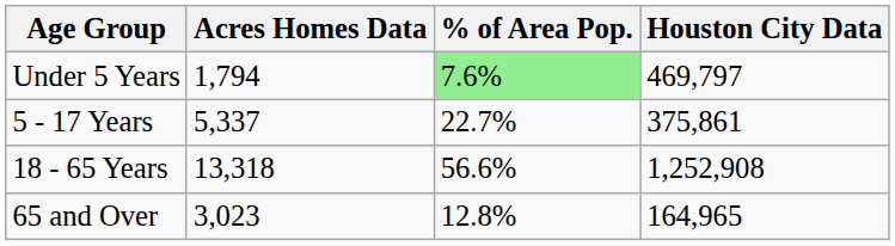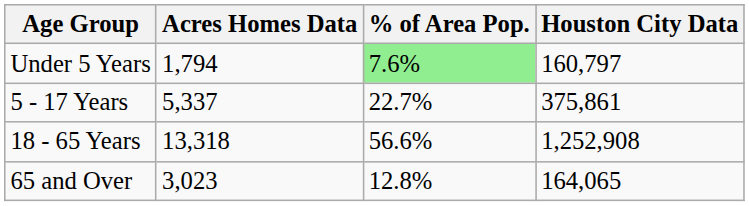 <table class="wikitable">
 <tr>
 <th>Age Group</th>
 <th>Acres Homes Data</th>
 <th>% of Area Pop.</th>
 <th>Houston City Data</th>
 </tr>
 <tr>
 <td>Under 5 Years</td>
 <td>1,794</td>
 <td style="background: lightgreen;">7.6%</td>
-<td>469,797</td>
+<td>160,797</td>
 </tr>
 <tr>
 <td>5 - 17 Years</td>
 <td>5,337</td>
 <td>22.7%</td>
 <td>375,861</td>
 </tr>
 <tr>
 <td>18 - 65 Years</td>
 <td>13,318</td>
 <td>56.6%</td>
 <td>1,252,908</td>
 </tr>
 <tr>
 <td>65 and Over</td>
 <td>3,023</td>
 <td>12.8%</td>
-<td>164,965</td>
+<td>164,065</td>
 </tr>
 </table>
